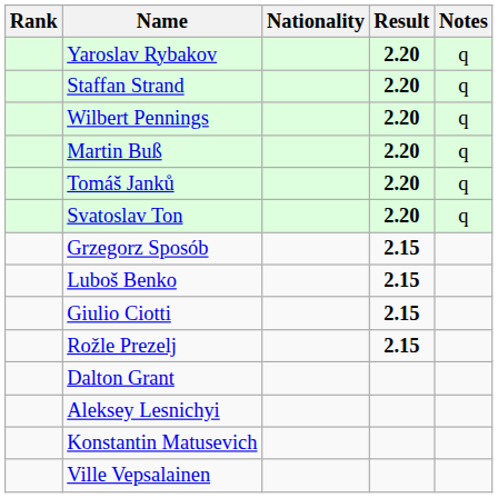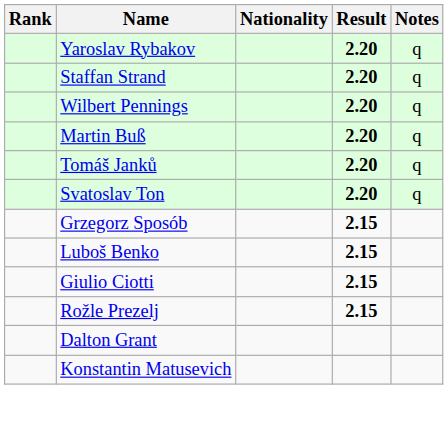 <table class="wikitable sortable" style="text-align:center">
 <tr>
 <th>Rank</th>
 <th>Name</th>
 <th>Nationality</th>
 <th>Result</th>
 <th>Notes</th>
 </tr>
 <tr bgcolor=ddffdd>
 <td></td>
 <td align=left><a href='#'>Yaroslav Rybakov</a></td>
 <td align=left></td>
 <td><strong>2.20</strong></td>
 <td>q</td>
 </tr>
 <tr bgcolor=ddffdd>
 <td></td>
 <td align=left><a href='#'>Staffan Strand</a></td>
 <td align=left></td>
 <td><strong>2.20</strong></td>
 <td>q</td>
 </tr>
 <tr bgcolor=ddffdd>
 <td></td>
 <td align=left><a href='#'>Wilbert Pennings</a></td>
 <td align=left></td>
 <td><strong>2.20</strong></td>
 <td>q</td>
 </tr>
 <tr bgcolor=ddffdd>
 <td></td>
 <td align=left><a href='#'>Martin Buß</a></td>
 <td align=left></td>
 <td><strong>2.20</strong></td>
 <td>q</td>
 </tr>
 <tr bgcolor=ddffdd>
 <td></td>
 <td align=left><a href='#'>Tomáš Janků</a></td>
 <td align=left></td>
 <td><strong>2.20</strong></td>
 <td>q</td>
 </tr>
 <tr bgcolor=ddffdd>
 <td></td>
 <td align=left><a href='#'>Svatoslav Ton</a></td>
 <td align=left></td>
 <td><strong>2.20</strong></td>
 <td>q</td>
 </tr>
 <tr>
 <td></td>
 <td align=left><a href='#'>Grzegorz Sposób</a></td>
 <td align=left></td>
 <td><strong>2.15</strong></td>
 <td></td>
 </tr>
 <tr>
 <td></td>
 <td align=left><a href='#'>Luboš Benko</a></td>
 <td align=left></td>
 <td><strong>2.15</strong></td>
 <td></td>
 </tr>
 <tr>
 <td></td>
 <td align=left><a href='#'>Giulio Ciotti</a></td>
 <td align=left></td>
 <td><strong>2.15</strong></td>
 <td></td>
 </tr>
 <tr>
 <td></td>
 <td align=left><a href='#'>Rožle Prezelj</a></td>
 <td align=left></td>
 <td><strong>2.15</strong></td>
 <td></td>
 </tr>
 <tr>
 <td></td>
 <td align=left><a href='#'>Dalton Grant</a></td>
 <td align=left></td>
 <td><strong></strong></td>
 <td></td>
 </tr>
 <tr>
 <td></td>
-<td align=left><a href='#'>Aleksey Lesnichyi</a></td>
-<td align=left></td>
-<td><strong></strong></td>
-<td></td>
-</tr>
-<tr>
-<td></td>
 <td align=left><a href='#'>Konstantin Matusevich</a></td>
 <td align=left></td>
 <td><strong></strong></td>
 <td></td>
 </tr>
-<tr>
-<td></td>
-<td align=left><a href='#'>Ville Vepsalainen</a></td>
-<td align=left></td>
-<td><strong></strong></td>
-<td></td>
-</tr>
 </table>
